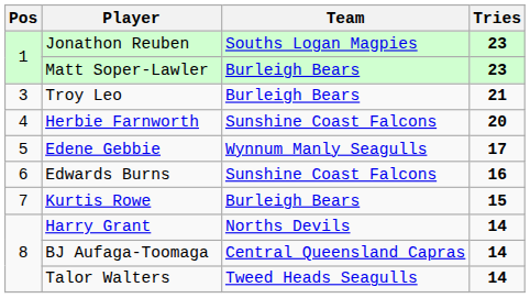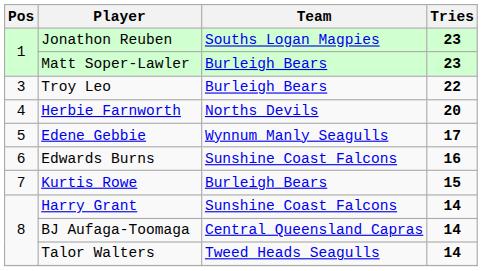 <table class="wikitable" style="text-align: center;">
 <tr>
 <th>Pos</th>
 <th width=140>Player</th>
 <th>Team</th>
 <th>Tries</th>
 </tr>
 <tr bgcolor="#d0ffd0">
 <td rowspan = 2>1</td>
 <td align="left">Jonathon Reuben</td>
 <td align="left"> <a href='#'>Souths Logan Magpies</a></td>
 <td><strong>23</strong></td>
 </tr>
 <tr bgcolor="#d0ffd0">
 <td align="left">Matt Soper-Lawler</td>
 <td align="left"> <a href='#'>Burleigh Bears</a></td>
 <td><strong>23</strong></td>
 </tr>
 <tr>
 <td rowspan = 1>3</td>
 <td align="left">Troy Leo</td>
 <td align="left"> <a href='#'>Burleigh Bears</a></td>
-<td><strong>21</strong></td>
+<td><strong>22</strong></td>
 </tr>
 <tr>
 <td rowspan = 1>4</td>
 <td align="left"><a href='#'>Herbie Farnworth</a></td>
-<td align="left"> <a href='#'>Sunshine Coast Falcons</a></td>
+<td align="left"> <a href='#'>Norths Devils</a></td>
 <td><strong>20</strong></td>
 </tr>
 <tr>
 <td rowspan = 1>5</td>
 <td align="left"><a href='#'>Edene Gebbie</a></td>
 <td align="left"> <a href='#'>Wynnum Manly Seagulls</a></td>
 <td><strong>17</strong></td>
 </tr>
 <tr>
 <td rowspan = 1>6</td>
 <td align="left">Edwards Burns</td>
 <td align="left"> <a href='#'>Sunshine Coast Falcons</a></td>
 <td><strong>16</strong></td>
 </tr>
 <tr>
 <td rowspan = 1>7</td>
 <td align="left"><a href='#'>Kurtis Rowe</a></td>
 <td align="left"> <a href='#'>Burleigh Bears</a></td>
 <td><strong>15</strong></td>
 </tr>
 <tr>
 <td rowspan = 3>8</td>
 <td align="left"><a href='#'>Harry Grant</a></td>
-<td align="left"> <a href='#'>Norths Devils</a></td>
+<td align="left"> <a href='#'>Sunshine Coast Falcons</a></td>
 <td><strong>14</strong></td>
 </tr>
 <tr>
 <td align="left">BJ Aufaga-Toomaga</td>
 <td align="left"> <a href='#'>Central Queensland Capras</a></td>
 <td><strong>14</strong></td>
 </tr>
 <tr>
 <td align="left">Talor Walters</td>
 <td align="left"> <a href='#'>Tweed Heads Seagulls</a></td>
 <td><strong>14</strong></td>
 </tr>
 <tr>
 </tr>
 </table>
